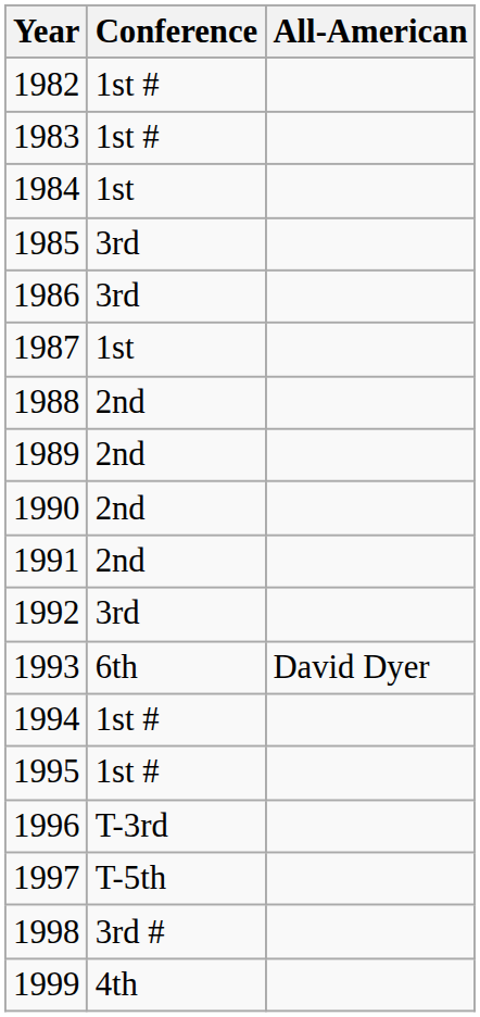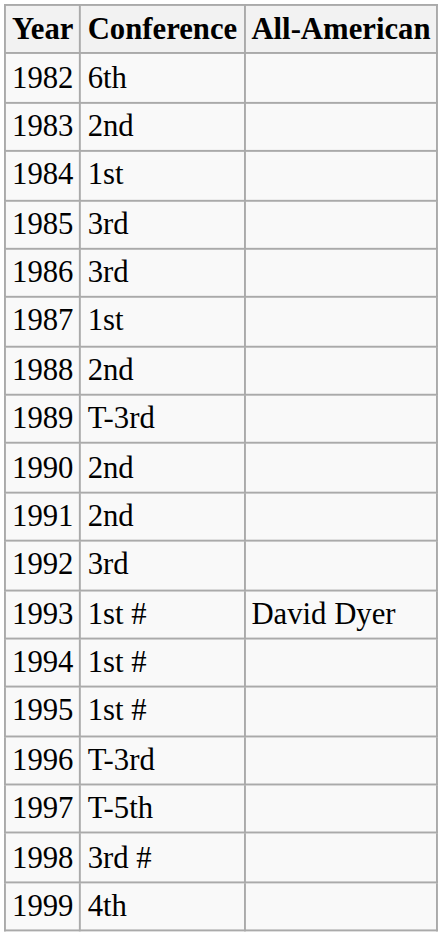 <table class="wikitable">
 <tr>
 <th>Year</th>
 <th>Conference</th>
 <th>All-American</th>
 </tr>
 <tr>
 <td>1982</td>
-<td>1st #</td>
+<td>6th</td>
 <td></td>
 </tr>
 <tr>
 <td>1983</td>
-<td>1st #</td>
+<td>2nd</td>
 <td></td>
 </tr>
 <tr>
 <td>1984</td>
 <td>1st</td>
 <td></td>
 </tr>
 <tr>
 <td>1985</td>
 <td>3rd</td>
 <td></td>
 </tr>
 <tr>
 <td>1986</td>
 <td>3rd</td>
 <td></td>
 </tr>
 <tr>
 <td>1987</td>
 <td>1st</td>
 <td></td>
 </tr>
 <tr>
 <td>1988</td>
 <td>2nd</td>
 <td></td>
 </tr>
 <tr>
 <td>1989</td>
-<td>2nd</td>
+<td>T-3rd</td>
 <td></td>
 </tr>
 <tr>
 <td>1990</td>
 <td>2nd</td>
 <td></td>
 </tr>
 <tr>
 <td>1991</td>
 <td>2nd</td>
 <td></td>
 </tr>
 <tr>
 <td>1992</td>
 <td>3rd</td>
 <td></td>
 </tr>
 <tr>
 <td>1993</td>
-<td>6th</td>
+<td>1st #</td>
 <td>David Dyer</td>
 </tr>
 <tr>
 <td>1994</td>
 <td>1st #</td>
 <td></td>
 </tr>
 <tr>
 <td>1995</td>
 <td>1st #</td>
 <td></td>
 </tr>
 <tr>
 <td>1996</td>
 <td>T-3rd</td>
 <td></td>
 </tr>
 <tr>
 <td>1997</td>
 <td>T-5th</td>
 <td></td>
 </tr>
 <tr>
 <td>1998</td>
 <td>3rd #</td>
 <td></td>
 </tr>
 <tr>
 <td>1999</td>
 <td>4th</td>
 <td></td>
 </tr>
 </table>
